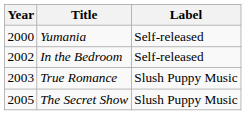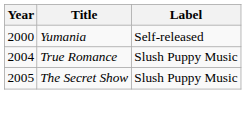 <table class="wikitable">
 <tr>
 <th>Year</th>
 <th>Title</th>
 <th>Label</th>
 </tr>
 <tr>
 <td>2000</td>
 <td><em>Yumania</em></td>
 <td>Self-released</td>
 </tr>
 <tr>
-<td>2002</td>
-<td><em>In the Bedroom</em></td>
-<td>Self-released</td>
-</tr>
-<tr>
-<td>2003</td>
+<td>2004</td>
 <td><em>True Romance</em></td>
 <td>Slush Puppy Music</td>
 </tr>
 <tr>
 <td>2005</td>
 <td><em>The Secret Show</em></td>
 <td>Slush Puppy Music</td>
 </tr>
 </table>
